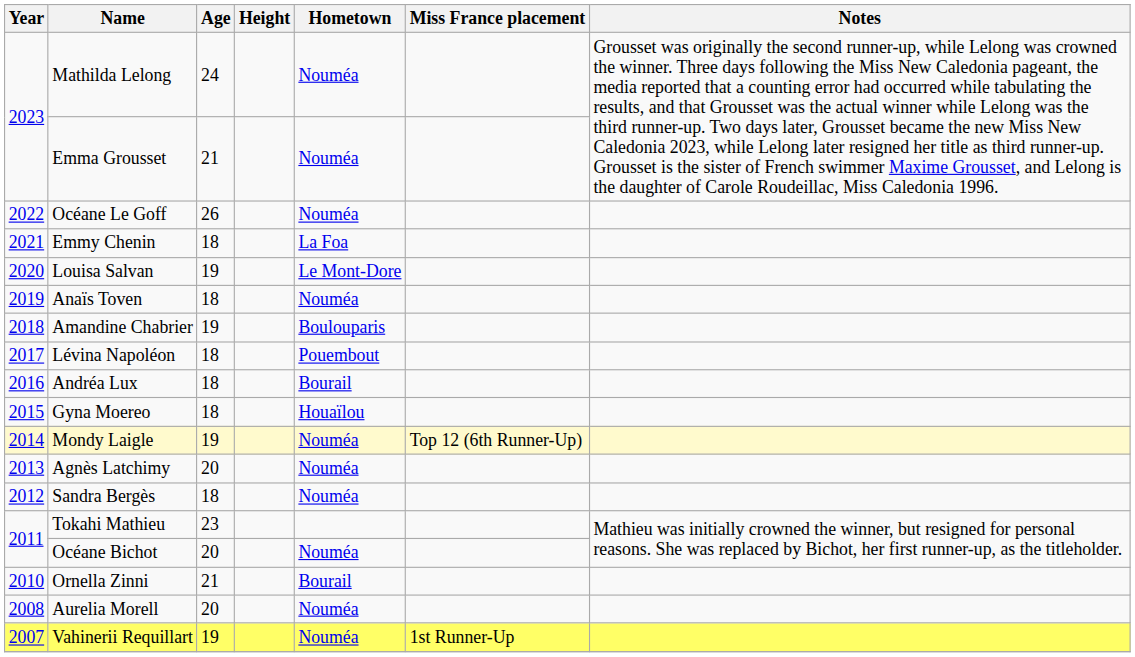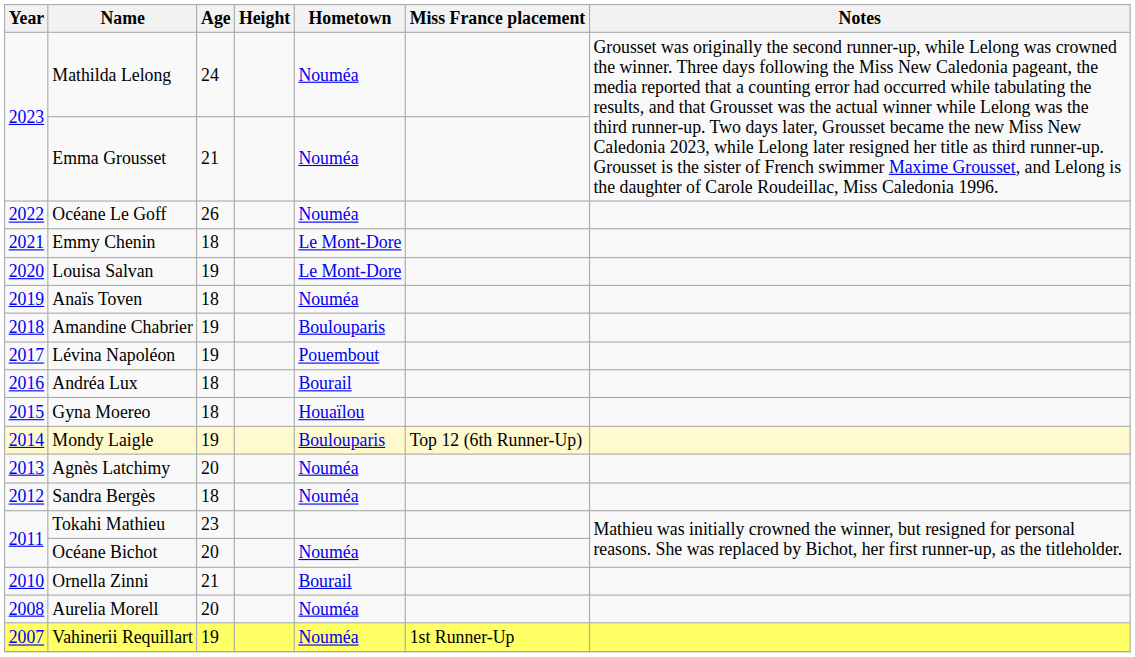 <table class="wikitable sortable">
 <tr>
 <th>Year</th>
 <th>Name</th>
 <th>Age</th>
 <th>Height</th>
 <th>Hometown</th>
 <th>Miss France placement</th>
 <th width=480>Notes</th>
 </tr>
 <tr>
 <td rowspan=2><a href='#'>2023</a></td>
 <td>Mathilda Lelong</td>
 <td>24</td>
 <td></td>
 <td><a href='#'>Nouméa</a></td>
 <td></td>
 <td rowspan=2>Grousset was originally the second runner-up, while Lelong was crowned the winner. Three days following the Miss New Caledonia pageant, the media reported that a counting error had occurred while tabulating the results, and that Grousset was the actual winner while Lelong was the third runner-up. Two days later, Grousset became the new Miss New Caledonia 2023, while Lelong later resigned her title as third runner-up. Grousset is the sister of French swimmer <a href='#'>Maxime Grousset</a>, and Lelong is the daughter of Carole Roudeillac, Miss Caledonia 1996.</td>
 </tr>
 <tr>
 <td>Emma Grousset</td>
 <td>21</td>
 <td></td>
 <td><a href='#'>Nouméa</a></td>
 <td></td>
 </tr>
 <tr>
 <td><a href='#'>2022</a></td>
 <td>Océane Le Goff</td>
 <td>26</td>
 <td></td>
 <td><a href='#'>Nouméa</a></td>
 <td></td>
 <td></td>
 </tr>
 <tr>
 <td><a href='#'>2021</a></td>
 <td>Emmy Chenin</td>
 <td>18</td>
 <td></td>
-<td><a href='#'>La Foa</a></td>
+<td><a href='#'>Le Mont-Dore</a></td>
 <td></td>
 <td></td>
 </tr>
 <tr>
 <td><a href='#'>2020</a></td>
 <td>Louisa Salvan</td>
 <td>19</td>
 <td></td>
 <td><a href='#'>Le Mont-Dore</a></td>
 <td></td>
 <td></td>
 </tr>
 <tr>
 <td><a href='#'>2019</a></td>
 <td>Anaïs Toven</td>
 <td>18</td>
 <td></td>
 <td><a href='#'>Nouméa</a></td>
 <td></td>
 <td></td>
 </tr>
 <tr>
 <td><a href='#'>2018</a></td>
 <td>Amandine Chabrier</td>
 <td>19</td>
 <td></td>
 <td><a href='#'>Boulouparis</a></td>
 <td></td>
 <td></td>
 </tr>
 <tr>
 <td><a href='#'>2017</a></td>
 <td>Lévina Napoléon</td>
-<td>18</td>
+<td>19</td>
 <td></td>
 <td><a href='#'>Pouembout</a></td>
 <td></td>
 <td></td>
 </tr>
 <tr>
 <td><a href='#'>2016</a></td>
 <td>Andréa Lux</td>
 <td>18</td>
 <td></td>
 <td><a href='#'>Bourail</a></td>
 <td></td>
 <td></td>
 </tr>
 <tr>
 <td><a href='#'>2015</a></td>
 <td>Gyna Moereo</td>
 <td>18</td>
 <td></td>
 <td><a href='#'>Houaïlou</a></td>
 <td></td>
 <td></td>
 </tr>
 <tr bgcolor=#FFFACD>
 <td><a href='#'>2014</a></td>
 <td>Mondy Laigle</td>
 <td>19</td>
 <td></td>
-<td><a href='#'>Nouméa</a></td>
+<td><a href='#'>Boulouparis</a></td>
 <td>Top 12 (6th Runner-Up)</td>
 <td></td>
 </tr>
 <tr>
 <td><a href='#'>2013</a></td>
 <td>Agnès Latchimy</td>
 <td>20</td>
 <td></td>
 <td><a href='#'>Nouméa</a></td>
 <td></td>
 <td></td>
 </tr>
 <tr>
 <td><a href='#'>2012</a></td>
 <td>Sandra Bergès</td>
 <td>18</td>
 <td></td>
 <td><a href='#'>Nouméa</a></td>
 <td></td>
 <td></td>
 </tr>
 <tr>
 <td rowspan=2><a href='#'>2011</a></td>
 <td>Tokahi Mathieu</td>
 <td>23</td>
 <td></td>
 <td></td>
 <td></td>
 <td rowspan=2>Mathieu was initially crowned the winner, but resigned for personal reasons. She was replaced by Bichot, her first runner-up, as the titleholder.</td>
 </tr>
 <tr>
 <td>Océane Bichot</td>
 <td>20</td>
 <td></td>
 <td><a href='#'>Nouméa</a></td>
 <td></td>
 </tr>
 <tr>
 <td><a href='#'>2010</a></td>
 <td>Ornella Zinni</td>
 <td>21</td>
 <td></td>
 <td><a href='#'>Bourail</a></td>
 <td></td>
 <td></td>
 </tr>
 <tr>
 <td><a href='#'>2008</a></td>
 <td>Aurelia Morell</td>
 <td>20</td>
 <td></td>
 <td><a href='#'>Nouméa</a></td>
 <td></td>
 <td></td>
 </tr>
 <tr bgcolor=#FFFF66>
 <td><a href='#'>2007</a></td>
 <td>Vahinerii Requillart</td>
 <td>19</td>
 <td></td>
 <td><a href='#'>Nouméa</a></td>
 <td>1st Runner-Up</td>
 <td></td>
 </tr>
 <tr>
 </tr>
 </table>
